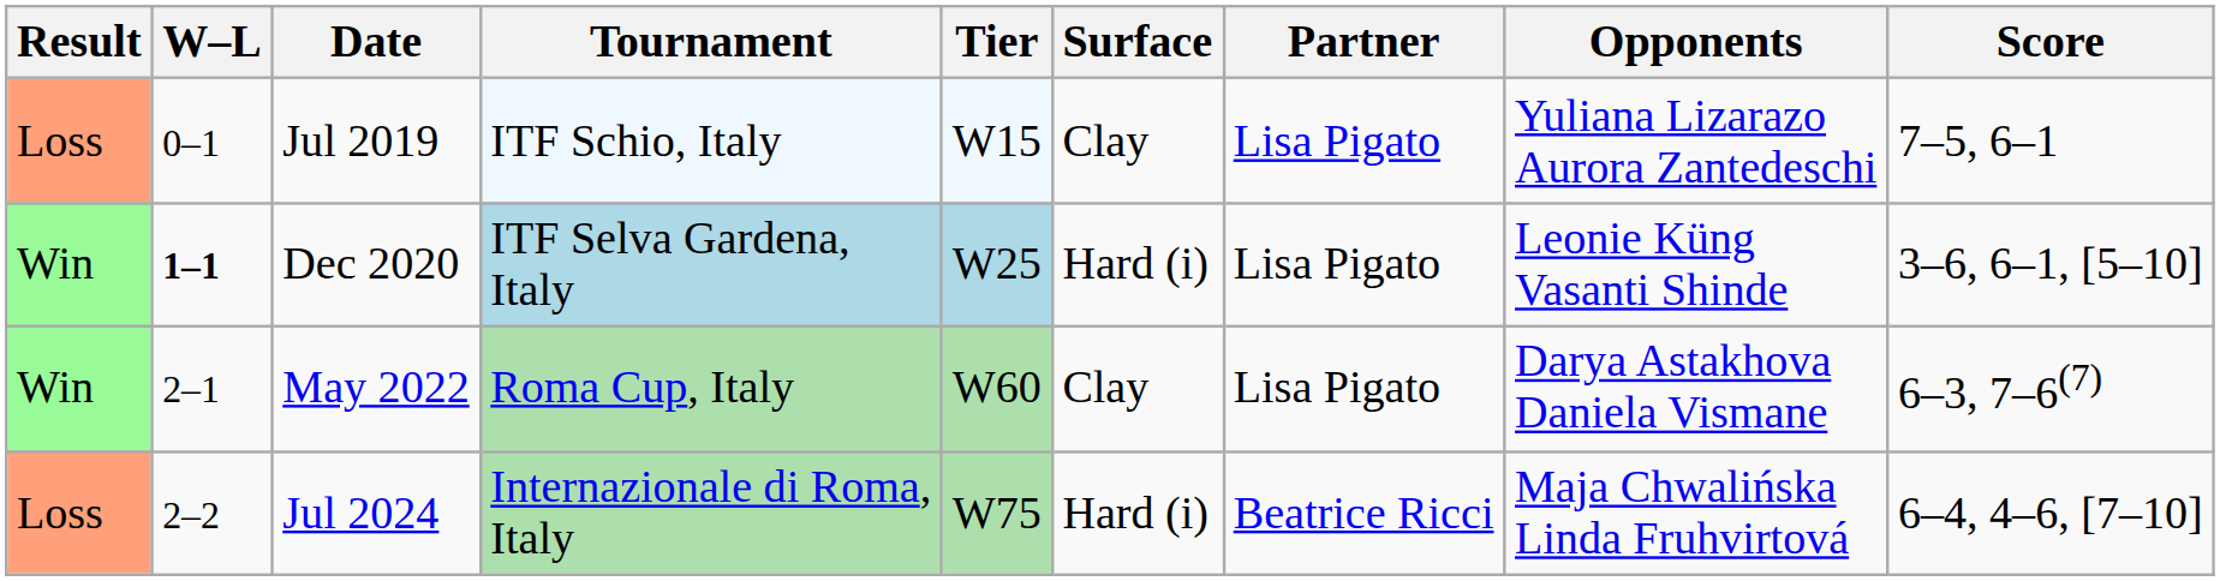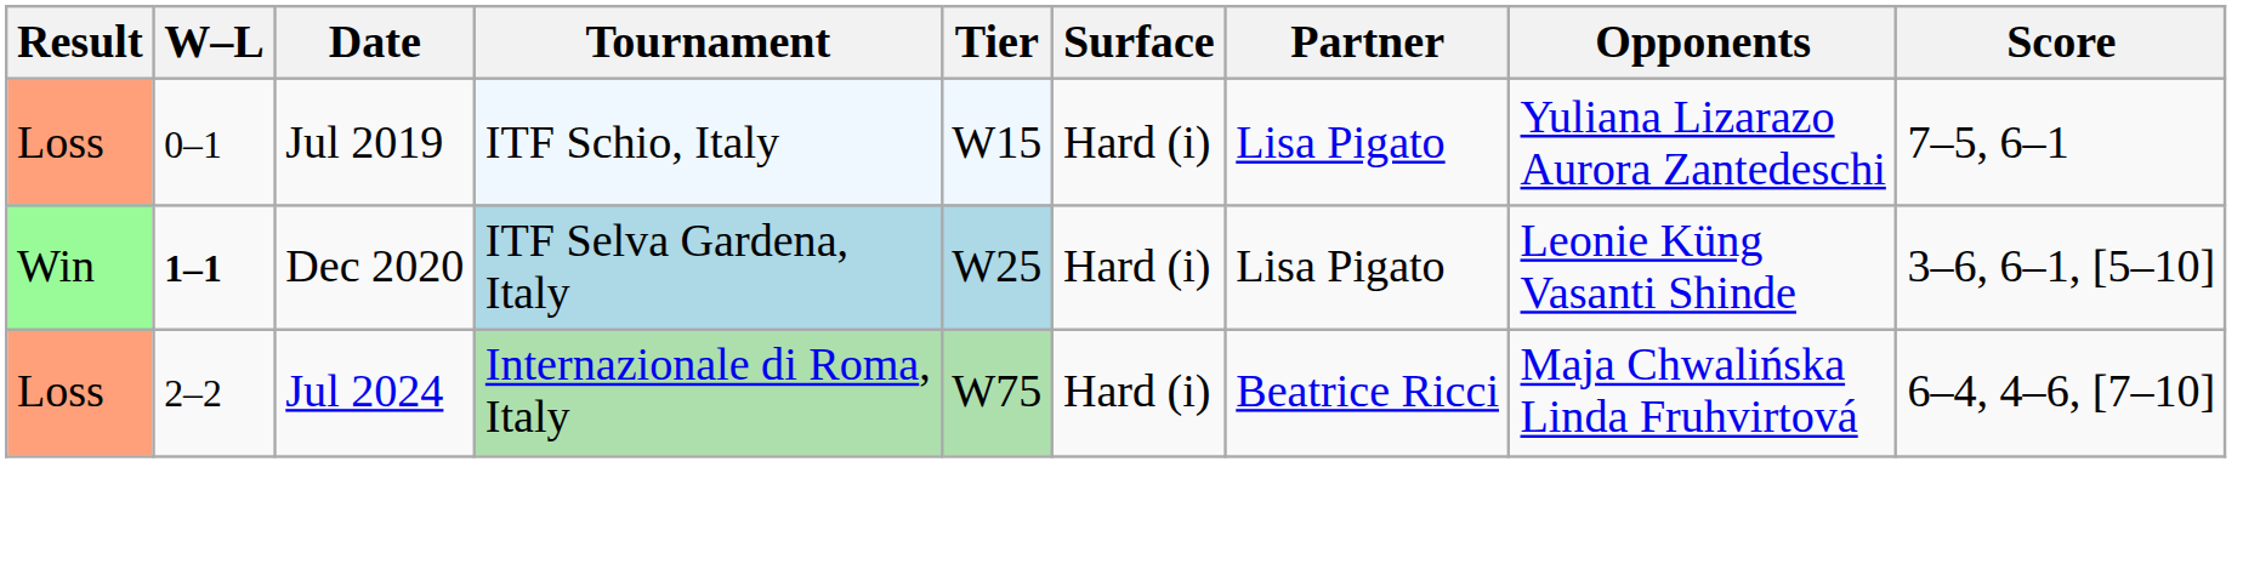 <table class="sortable wikitable">
 <tr>
 <th>Result</th>
 <th class="unsortable">W–L</th>
 <th>Date</th>
 <th>Tournament</th>
 <th>Tier</th>
 <th>Surface</th>
 <th>Partner</th>
 <th>Opponents</th>
 <th class="unsortable">Score</th>
 </tr>
 <tr>
 <td bgcolor=ffa07a>Loss</td>
 <td><small>0–1</small></td>
 <td>Jul 2019</td>
 <td style="background:#f0f8ff;">ITF Schio, Italy</td>
 <td style="background:#f0f8ff;">W15</td>
-<td>Clay</td>
+<td>Hard (i)</td>
 <td> <a href='#'>Lisa Pigato</a></td>
 <td> <a href='#'>Yuliana Lizarazo</a> <br>  <a href='#'>Aurora Zantedeschi</a></td>
 <td>7–5, 6–1</td>
 </tr>
 <tr>
 <td bgcolor=98FB98>Win</td>
 <td><strong><small>1–1</small></strong></td>
 <td>Dec 2020</td>
 <td style="background:lightblue;">ITF Selva Gardena, <br>Italy</td>
 <td style="background:lightblue;">W25</td>
 <td>Hard (i)</td>
 <td> Lisa Pigato</td>
 <td> <a href='#'>Leonie Küng</a> <br>  <a href='#'>Vasanti Shinde</a></td>
 <td>3–6, 6–1, [5–10]</td>
 </tr>
 <tr>
-<td bgcolor=98FB98>Win</td>
-<td><small>2–1</small></td>
-<td><a href='#'>May 2022</a></td>
-<td style="background:#addfad;"><a href='#'>Roma Cup</a>, Italy</td>
-<td style="background:#addfad;">W60</td>
-<td>Clay</td>
-<td> Lisa Pigato</td>
-<td> <a href='#'>Darya Astakhova</a> <br>  <a href='#'>Daniela Vismane</a></td>
-<td>6–3, 7–6<sup>(7)</sup></td>
-</tr>
-<tr>
 <td bgcolor=ffa07a>Loss</td>
 <td><small>2–2</small></td>
 <td><a href='#'>Jul 2024</a></td>
 <td style="background:#addfad;"><a href='#'>Internazionale di Roma</a>, <br>Italy</td>
 <td style="background:#addfad;">W75</td>
 <td>Hard (i)</td>
 <td> <a href='#'>Beatrice Ricci</a></td>
 <td> <a href='#'>Maja Chwalińska</a> <br>  <a href='#'>Linda Fruhvirtová</a></td>
 <td>6–4, 4–6, [7–10]</td>
 </tr>
 </table>
